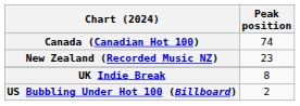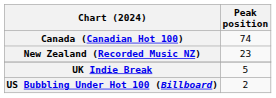 <table class="wikitable sortable plainrowheaders" style="text-align:center">
 <tr>
 <th scope="col">Chart (2024)</th>
 <th scope="col">Peak<br>position</th>
 </tr>
 <tr>
 <th scope="row">Canada (<a href='#'>Canadian Hot 100</a>)</th>
 <td>74</td>
 </tr>
 <tr>
 <th scope="row">New Zealand (<a href='#'>Recorded Music NZ</a>)</th>
 <td>23</td>
 </tr>
 <tr>
 </tr>
 <tr>
 </tr>
 <tr>
 <th scope="row">UK <a href='#'>Indie Break</a></th>
-<td>8</td>
+<td>5</td>
 </tr>
 <tr>
 <th scope="row">US <a href='#'>Bubbling Under Hot 100</a> (<em><a href='#'>Billboard</a></em>)</th>
 <td>2</td>
 </tr>
 </table>
